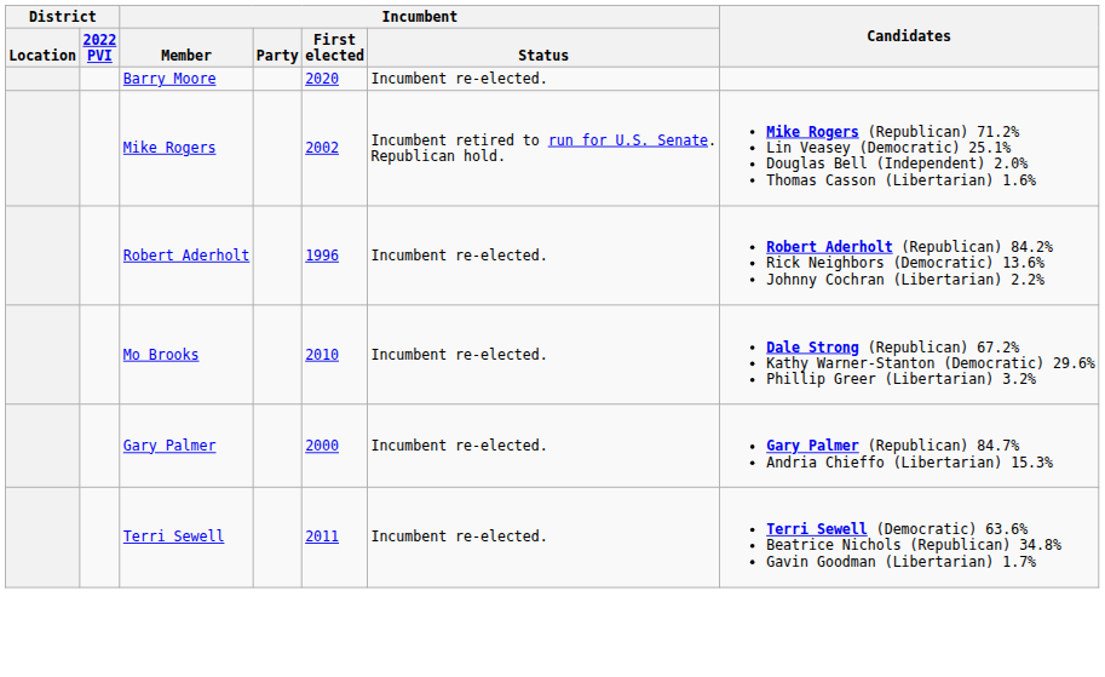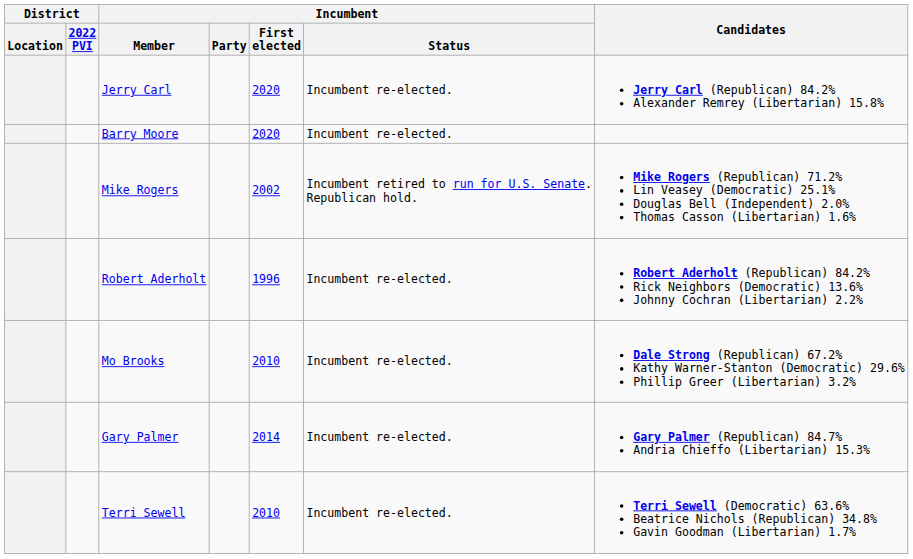 <table class="wikitable sortable">
 <tr>
 <th colspan=2>District</th>
 <th colspan=4>Incumbent</th>
 <th rowspan=2 class="unsortable">Candidates</th>
 </tr>
 <tr valign=bottom>
 <th>Location</th>
 <th><a href='#'>2022<br>PVI</a></th>
 <th>Member</th>
 <th>Party</th>
 <th>First<br>elected</th>
 <th>Status</th>
+</tr>
+<tr>
+<th></th>
+<td></td>
+<td><a href='#'>Jerry Carl</a></td>
+<td></td>
+<td><a href='#'>2020</a></td>
+<td>Incumbent re-elected.</td>
+<td nowrap><br><ul><li> <strong><a href='#'>Jerry Carl</a></strong> (Republican) 84.2%</li><li>Alexander Remrey (Libertarian) 15.8%</li></ul></td>
 </tr>
 <tr>
 <th></th>
 <td></td>
 <td><a href='#'>Barry Moore</a></td>
 <td></td>
 <td><a href='#'>2020</a></td>
 <td>Incumbent re-elected.</td>
 <td nowrap></td>
 </tr>
 <tr>
 <th></th>
 <td></td>
 <td><a href='#'>Mike Rogers</a></td>
 <td></td>
 <td><a href='#'>2002</a></td>
 <td>Incumbent retired to <a href='#'>run for U.S. Senate</a>.<br>Republican hold.</td>
 <td nowrap><br><ul><li> <strong><a href='#'>Mike Rogers</a></strong> (Republican) 71.2%</li><li>Lin Veasey (Democratic) 25.1%</li><li>Douglas Bell (Independent) 2.0%</li><li>Thomas Casson (Libertarian) 1.6%</li></ul></td>
 </tr>
 <tr>
 <th></th>
 <td></td>
 <td><a href='#'>Robert Aderholt</a></td>
 <td></td>
 <td><a href='#'>1996</a></td>
 <td>Incumbent re-elected.</td>
 <td nowrap><br><ul><li> <strong><a href='#'>Robert Aderholt</a></strong> (Republican) 84.2%</li><li>Rick Neighbors (Democratic) 13.6%</li><li>Johnny Cochran (Libertarian) 2.2%</li></ul></td>
 </tr>
 <tr>
 <th></th>
 <td></td>
 <td><a href='#'>Mo Brooks</a></td>
 <td></td>
 <td><a href='#'>2010</a></td>
 <td>Incumbent re-elected.</td>
 <td nowrap><br><ul><li> <strong><a href='#'>Dale Strong</a></strong> (Republican) 67.2%</li><li>Kathy Warner-Stanton (Democratic) 29.6%</li><li>Phillip Greer (Libertarian) 3.2%</li></ul></td>
 </tr>
 <tr>
 <th></th>
 <td></td>
 <td><a href='#'>Gary Palmer</a></td>
 <td></td>
-<td><a href='#'>2000</a></td>
+<td><a href='#'>2014</a></td>
 <td>Incumbent re-elected.</td>
 <td nowrap><br><ul><li> <strong><a href='#'>Gary Palmer</a></strong> (Republican) 84.7%</li><li>Andria Chieffo (Libertarian) 15.3%</li></ul></td>
 </tr>
 <tr>
 <th></th>
 <td></td>
 <td><a href='#'>Terri Sewell</a></td>
 <td></td>
-<td><a href='#'>2011</a></td>
+<td><a href='#'>2010</a></td>
 <td>Incumbent re-elected.</td>
 <td><br><ul><li> <strong><a href='#'>Terri Sewell</a></strong> (Democratic) 63.6%</li><li>Beatrice Nichols (Republican) 34.8%</li><li>Gavin Goodman (Libertarian) 1.7%</li></ul></td>
 </tr>
 </table>
